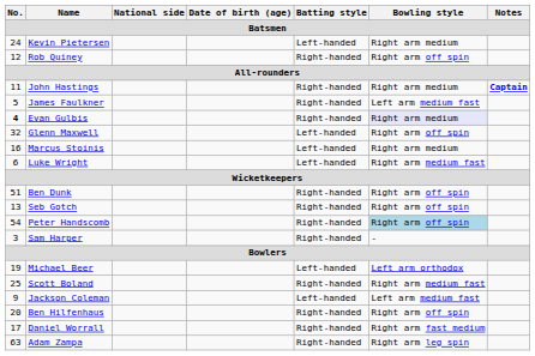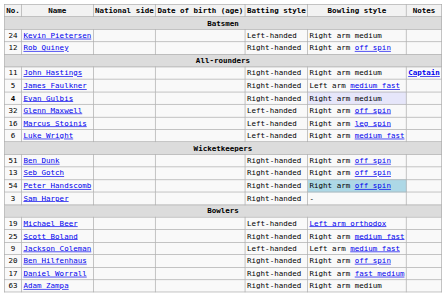 <table class="wikitable"  style="font-size:85%;">
 <tr>
 <th>No.</th>
 <th>Name</th>
 <th>National side</th>
 <th>Date of birth (age)</th>
 <th>Batting style</th>
 <th>Bowling style</th>
 <th>Notes</th>
 </tr>
 <tr>
 <th colspan="7"  style="background:#dcdcdc; text-align:center;">Batsmen</th>
 </tr>
 <tr>
 <td style="text-align:center">24</td>
 <td><a href='#'>Kevin Pietersen</a></td>
 <td></td>
 <td></td>
 <td>Left-handed</td>
 <td>Right arm medium</td>
 <td></td>
 </tr>
 <tr>
 <td style="text-align:center">12</td>
 <td><a href='#'>Rob Quiney</a></td>
 <td></td>
 <td></td>
 <td>Right-handed</td>
 <td>Right arm <a href='#'>off spin</a></td>
 <td></td>
 </tr>
 <tr>
 <th colspan="7"  style="background:#dcdcdc; text-align:center;">All-rounders</th>
 </tr>
 <tr>
 <td style="text-align:center">11</td>
 <td><a href='#'>John Hastings</a></td>
 <td></td>
 <td></td>
 <td>Right-handed</td>
 <td>Right arm medium</td>
 <td><strong><a href='#'>Captain</a></strong></td>
 </tr>
 <tr>
 <td style="text-align:center">5</td>
 <td><a href='#'>James Faulkner</a></td>
 <td></td>
 <td></td>
 <td>Right-handed</td>
 <td>Left arm <a href='#'>medium fast</a></td>
 <td></td>
 </tr>
 <tr>
 <td style="text-align:center"><strong>4</strong></td>
 <td><a href='#'>Evan Gulbis</a></td>
 <td></td>
 <td></td>
 <td>Right-handed</td>
 <td style="background: lavender;">Right arm medium</td>
 <td></td>
 </tr>
 <tr>
 <td style="text-align:center">32</td>
 <td><a href='#'>Glenn Maxwell</a></td>
 <td></td>
 <td></td>
 <td>Left-handed</td>
 <td>Right arm <a href='#'>off spin</a></td>
 <td></td>
 </tr>
 <tr>
 <td style="text-align:center">16</td>
 <td><a href='#'>Marcus Stoinis</a></td>
 <td></td>
 <td></td>
 <td>Left-handed</td>
-<td>Right arm medium</td>
+<td>Right arm <a href='#'>leg spin</a></td>
 <td></td>
 </tr>
 <tr>
 <td style="text-align:center">6</td>
 <td><a href='#'>Luke Wright</a></td>
 <td></td>
 <td></td>
 <td>Left-handed</td>
 <td>Right arm <a href='#'>medium fast</a></td>
 <td></td>
 </tr>
 <tr>
 <th colspan="7"  style="background:#dcdcdc; text-align:center;">Wicketkeepers</th>
 </tr>
 <tr>
 <td style="text-align:center">51</td>
 <td><a href='#'>Ben Dunk</a></td>
 <td></td>
 <td></td>
 <td>Right-handed</td>
 <td>Right arm <a href='#'>off spin</a></td>
 <td></td>
 </tr>
 <tr>
 <td style="text-align:center">13</td>
 <td><a href='#'>Seb Gotch</a></td>
 <td></td>
 <td></td>
 <td>Right-handed</td>
 <td>Right arm <a href='#'>off spin</a></td>
 <td></td>
 </tr>
 <tr>
 <td style="text-align:center">54</td>
 <td><a href='#'>Peter Handscomb</a></td>
 <td></td>
 <td></td>
 <td>Right-handed</td>
 <td style="background: lightblue;">Right arm <a href='#'>off spin</a></td>
 <td></td>
 </tr>
 <tr>
 <td style="text-align:center">3</td>
 <td><a href='#'>Sam Harper</a></td>
 <td></td>
 <td></td>
 <td>Right-handed</td>
 <td>-</td>
 <td></td>
 </tr>
 <tr>
 <th colspan="7"  style="background:#dcdcdc; text-align:center;">Bowlers</th>
 </tr>
 <tr>
 <td style="text-align:center">19</td>
 <td><a href='#'>Michael Beer</a></td>
 <td></td>
 <td></td>
 <td>Left-handed</td>
 <td><a href='#'>Left arm orthodox</a></td>
 <td></td>
 </tr>
 <tr>
 <td style="text-align:center">25</td>
 <td><a href='#'>Scott Boland</a></td>
 <td></td>
 <td></td>
 <td>Right-handed</td>
 <td>Right arm <a href='#'>medium fast</a></td>
 <td></td>
 </tr>
 <tr>
 <td style="text-align:center">9</td>
 <td><a href='#'>Jackson Coleman</a></td>
 <td></td>
 <td></td>
 <td>Left-handed</td>
 <td>Left arm <a href='#'>medium fast</a></td>
 <td></td>
 </tr>
 <tr>
 <td style="text-align:center">20</td>
 <td><a href='#'>Ben Hilfenhaus</a></td>
 <td></td>
 <td></td>
 <td>Right-handed</td>
 <td>Right arm <a href='#'>off spin</a></td>
 <td></td>
 </tr>
 <tr>
 <td style="text-align:center">17</td>
 <td><a href='#'>Daniel Worrall</a></td>
 <td></td>
 <td></td>
 <td>Right-handed</td>
 <td>Right arm <a href='#'>fast medium</a></td>
 <td></td>
 </tr>
 <tr>
 <td style="text-align:center">63</td>
 <td><a href='#'>Adam Zampa</a></td>
 <td></td>
 <td></td>
 <td>Right-handed</td>
-<td>Right arm <a href='#'>leg spin</a></td>
+<td>Right arm medium</td>
 <td></td>
 </tr>
 </table>
